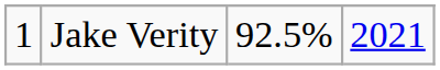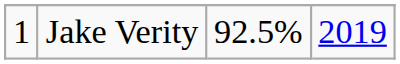 <table class="wikitable">
 <tr>
 </tr>
 <tr>
 <td>1</td>
 <td>Jake Verity</td>
 <td><abbr>92.5%</abbr></td>
-<td><a href='#'>2021</a></td>
+<td><a href='#'>2019</a></td>
 </tr>
 </table>
